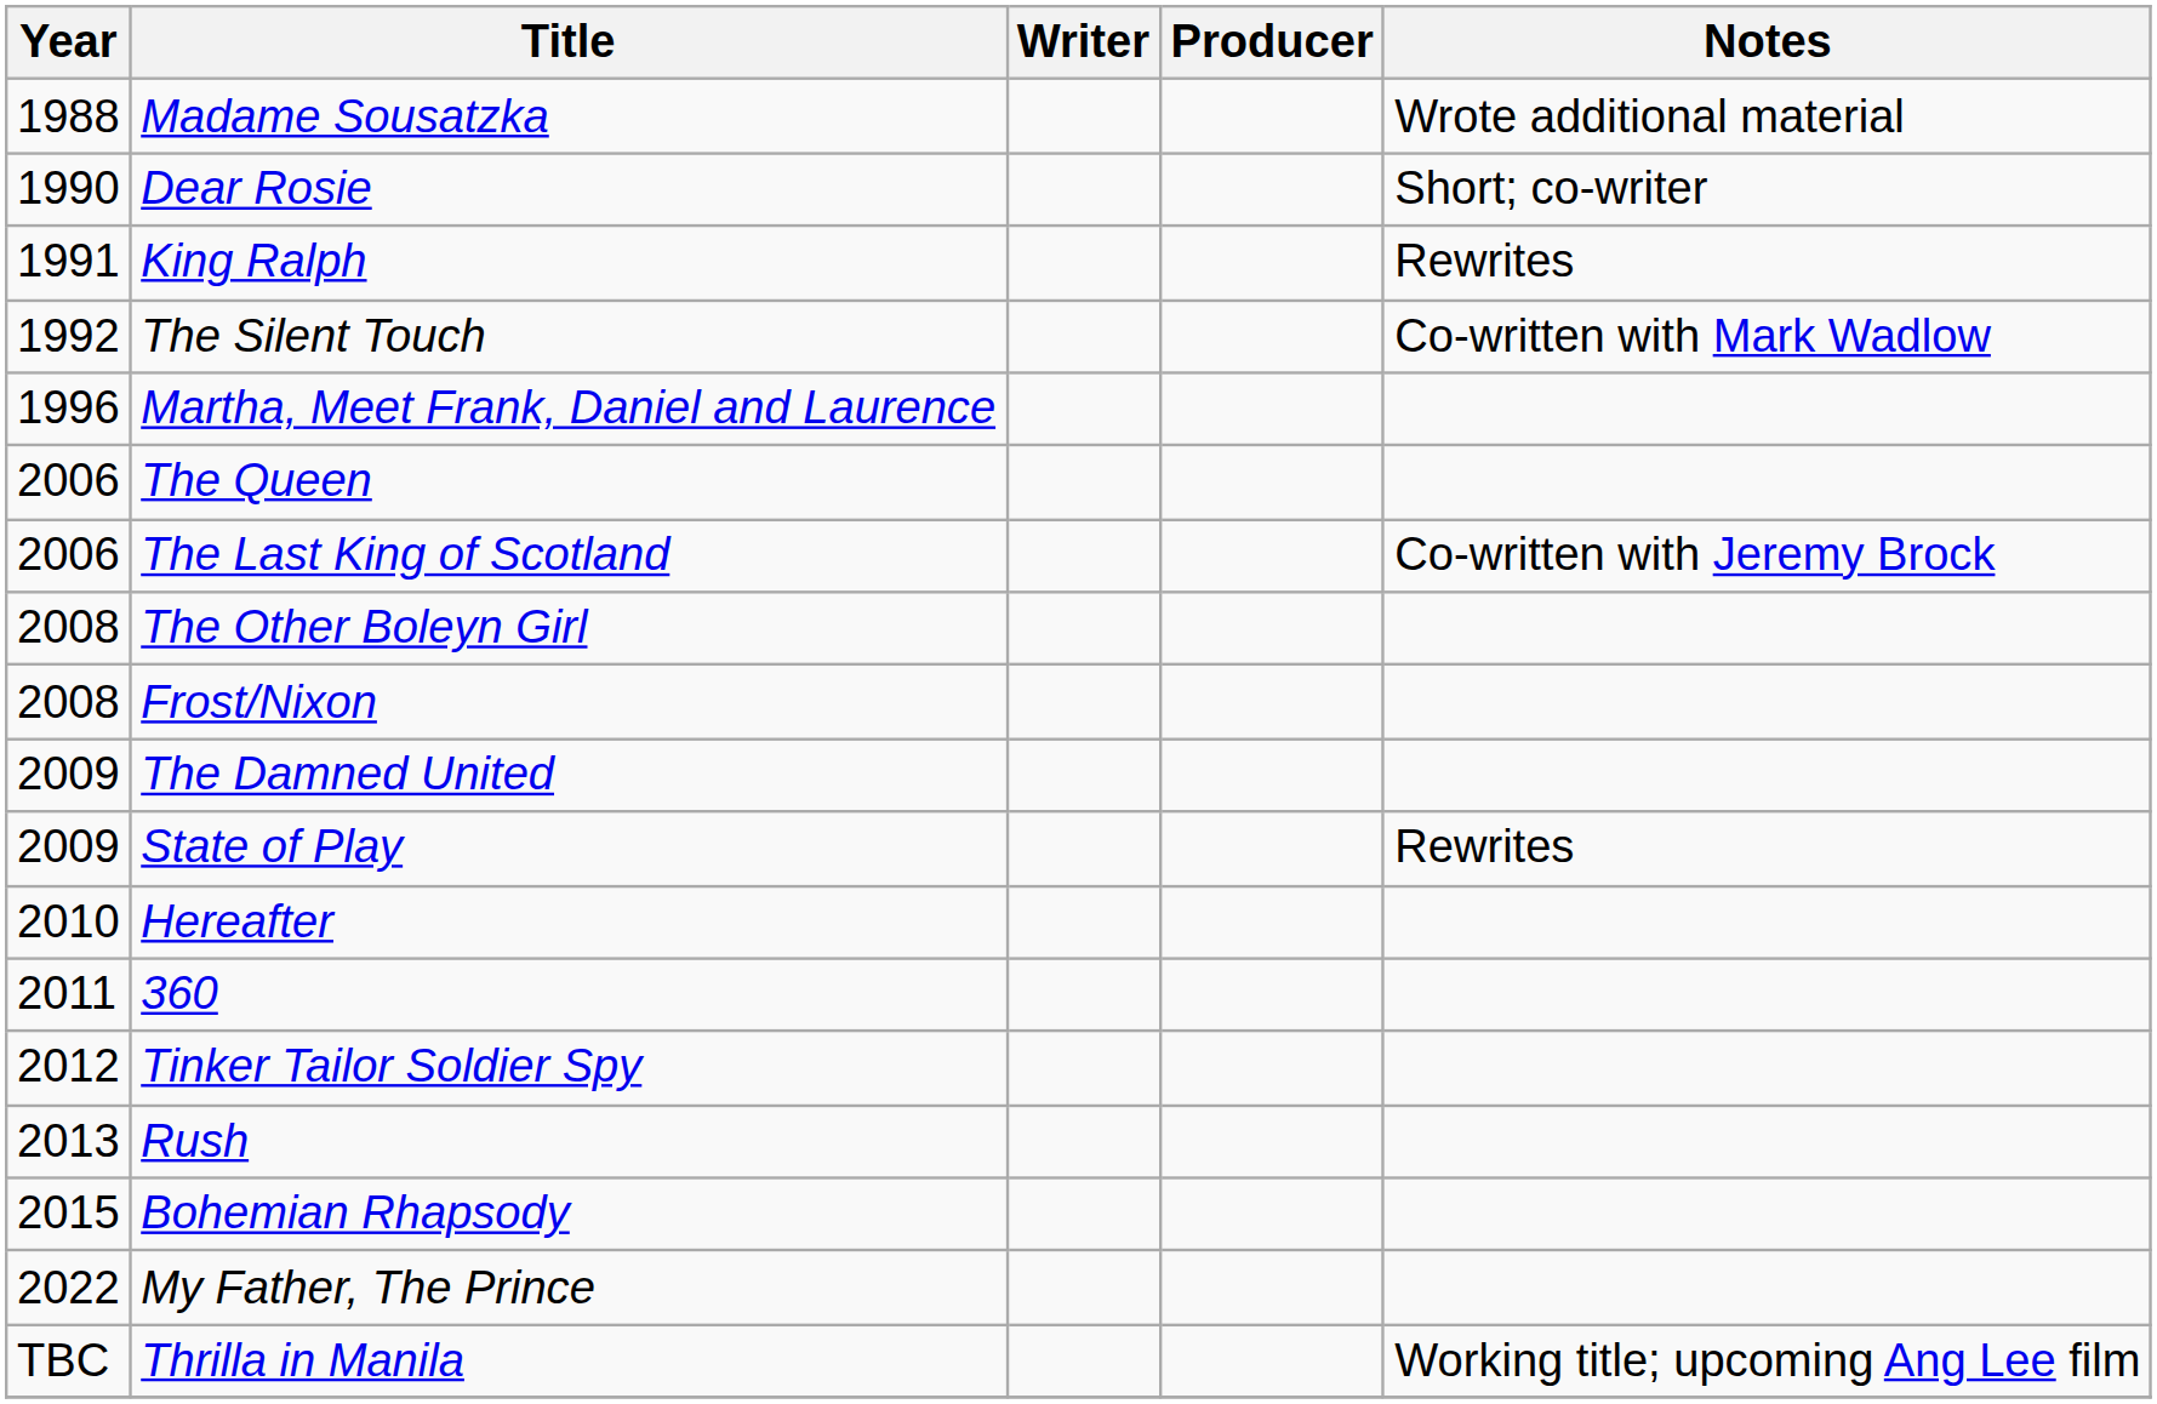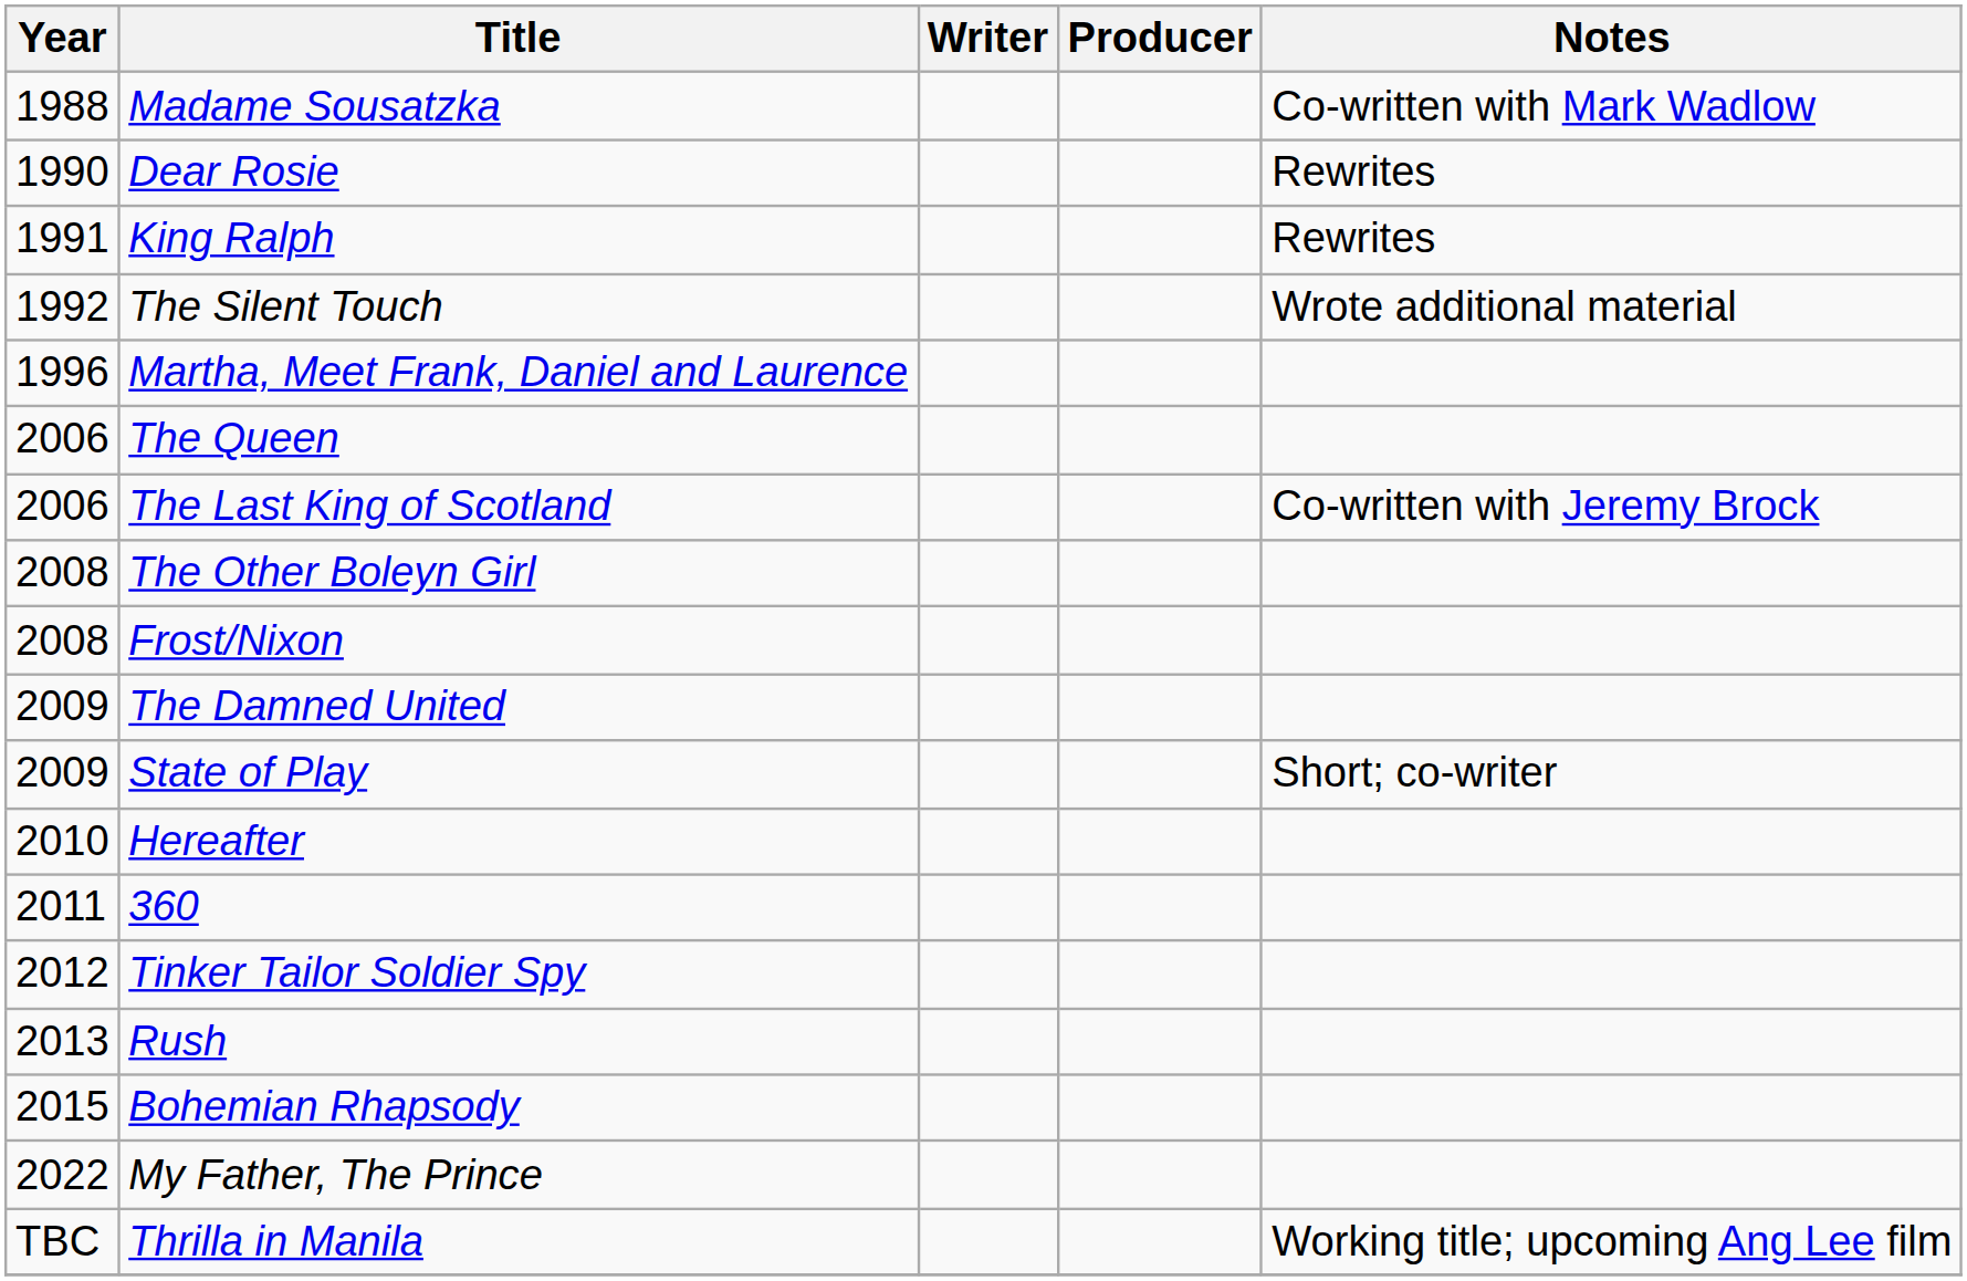 <table class="wikitable">
 <tr>
 <th>Year</th>
 <th>Title</th>
 <th>Writer</th>
 <th>Producer</th>
 <th>Notes</th>
 </tr>
 <tr>
 <td>1988</td>
 <td><em><a href='#'>Madame Sousatzka</a></em></td>
 <td></td>
 <td></td>
-<td>Wrote additional material</td>
+<td>Co-written with <a href='#'>Mark Wadlow</a></td>
 </tr>
 <tr>
 <td>1990</td>
 <td><em><a href='#'>Dear Rosie</a></em></td>
 <td></td>
 <td></td>
-<td>Short; co-writer</td>
+<td>Rewrites</td>
 </tr>
 <tr>
 <td>1991</td>
 <td><em><a href='#'>King Ralph</a></em></td>
 <td></td>
 <td></td>
 <td>Rewrites</td>
 </tr>
 <tr>
 <td>1992</td>
 <td><em>The Silent Touch</em></td>
 <td></td>
 <td></td>
-<td>Co-written with <a href='#'>Mark Wadlow</a></td>
+<td>Wrote additional material</td>
 </tr>
 <tr>
 <td>1996</td>
 <td><em><a href='#'>Martha, Meet Frank, Daniel and Laurence</a></em></td>
 <td></td>
 <td></td>
 <td></td>
 </tr>
 <tr>
 <td>2006</td>
 <td><em><a href='#'>The Queen</a></em></td>
 <td></td>
 <td></td>
 <td></td>
 </tr>
 <tr>
 <td>2006</td>
 <td><em><a href='#'>The Last King of Scotland</a></em></td>
 <td></td>
 <td></td>
 <td>Co-written with <a href='#'>Jeremy Brock</a></td>
 </tr>
 <tr>
 <td>2008</td>
 <td><em><a href='#'>The Other Boleyn Girl</a></em></td>
 <td></td>
 <td></td>
 <td></td>
 </tr>
 <tr>
 <td>2008</td>
 <td><em><a href='#'>Frost/Nixon</a></em></td>
 <td></td>
 <td></td>
 <td></td>
 </tr>
 <tr>
 <td>2009</td>
 <td><em><a href='#'>The Damned United</a></em></td>
 <td></td>
 <td></td>
 </tr>
 <tr>
 <td>2009</td>
 <td><em><a href='#'>State of Play</a></em></td>
 <td></td>
 <td></td>
-<td>Rewrites</td>
+<td>Short; co-writer</td>
 </tr>
 <tr>
 <td>2010</td>
 <td><em><a href='#'>Hereafter</a></em></td>
 <td></td>
 <td></td>
 <td></td>
 </tr>
 <tr>
 <td>2011</td>
 <td><em><a href='#'>360</a></em></td>
 <td></td>
 <td></td>
 <td></td>
 </tr>
 <tr>
 <td>2012</td>
 <td><em><a href='#'>Tinker Tailor Soldier Spy</a></em></td>
 <td></td>
 <td></td>
 <td></td>
 </tr>
 <tr>
 <td>2013</td>
 <td><em><a href='#'>Rush</a></em></td>
 <td></td>
 <td></td>
 <td></td>
 </tr>
 <tr>
 <td>2015</td>
 <td><em><a href='#'>Bohemian Rhapsody</a></em></td>
 <td></td>
 <td></td>
 <td></td>
 </tr>
 <tr>
 <td>2022</td>
 <td><em>My Father, The Prince</em></td>
 <td></td>
 <td></td>
 <td></td>
 </tr>
 <tr>
 <td>TBC</td>
 <td><em><a href='#'>Thrilla in Manila</a></em></td>
 <td></td>
 <td></td>
 <td>Working title; upcoming <a href='#'>Ang Lee</a> film</td>
 </tr>
 <tr>
 </tr>
 </table>
